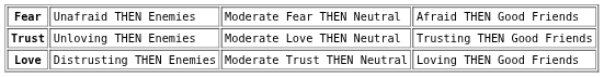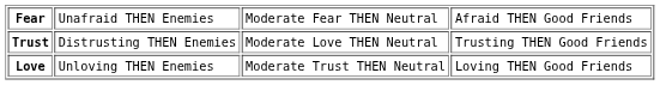 <table align="center" border="1" cellpadding="3">
 <tr>
 <th>Fear</th>
 <td>Unafraid THEN Enemies</td>
 <td>Moderate Fear THEN Neutral</td>
 <td>Afraid THEN Good Friends</td>
 </tr>
 <tr>
 <th>Trust</th>
-<td>Unloving THEN Enemies</td>
+<td>Distrusting THEN Enemies</td>
 <td>Moderate Love THEN Neutral</td>
 <td>Trusting THEN Good Friends</td>
 </tr>
 <tr>
 <th>Love</th>
-<td>Distrusting THEN Enemies</td>
+<td>Unloving THEN Enemies</td>
 <td>Moderate Trust THEN Neutral</td>
 <td>Loving THEN Good Friends</td>
 </tr>
 </table>
